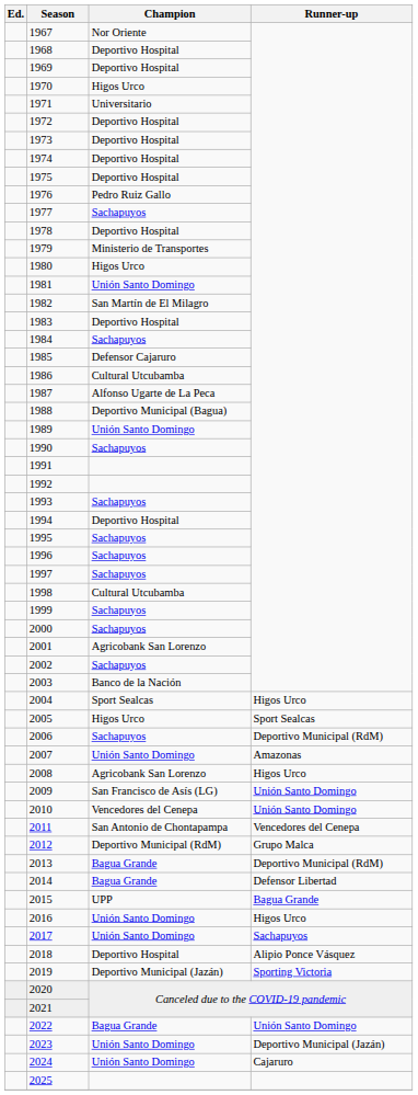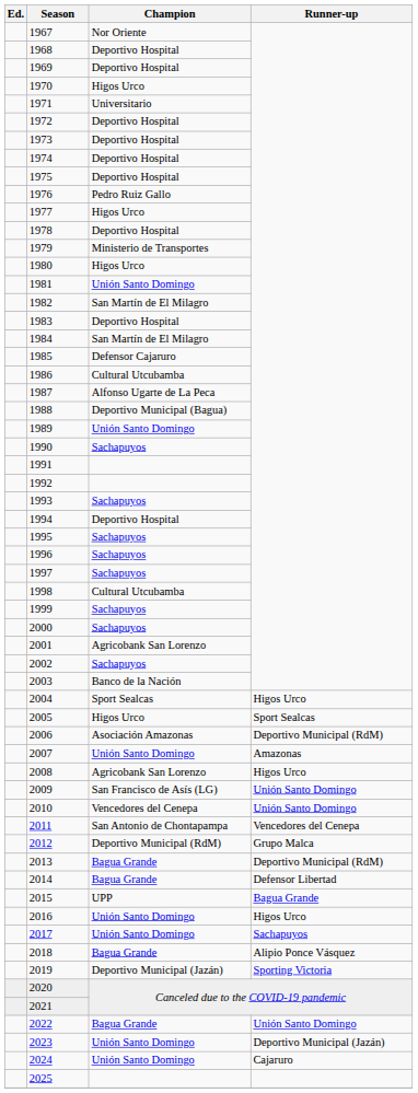 <table class="wikitable sortable">
 <tr>
 <th width=px>Ed.</th>
 <th width=80px>Season</th>
 <th width=220px>Champion</th>
 <th width=220px>Runner-up</th>
 </tr>
 <tr>
 <td></td>
 <td>1967</td>
 <td>Nor Oriente</td>
 </tr>
 <tr>
 <td></td>
 <td>1968</td>
 <td>Deportivo Hospital</td>
 </tr>
 <tr>
 <td></td>
 <td>1969</td>
 <td>Deportivo Hospital</td>
 </tr>
 <tr>
 <td></td>
 <td>1970</td>
 <td>Higos Urco</td>
 </tr>
 <tr>
 <td></td>
 <td>1971</td>
 <td>Universitario</td>
 </tr>
 <tr>
 <td></td>
 <td>1972</td>
 <td>Deportivo Hospital</td>
 </tr>
 <tr>
 <td></td>
 <td>1973</td>
 <td>Deportivo Hospital</td>
 </tr>
 <tr>
 <td></td>
 <td>1974</td>
 <td>Deportivo Hospital</td>
 </tr>
 <tr>
 <td></td>
 <td>1975</td>
 <td>Deportivo Hospital</td>
 </tr>
 <tr>
 <td></td>
 <td>1976</td>
 <td>Pedro Ruiz Gallo</td>
 </tr>
 <tr>
 <td></td>
 <td>1977</td>
-<td><a href='#'>Sachapuyos</a></td>
+<td>Higos Urco</td>
 </tr>
 <tr>
 <td></td>
 <td>1978</td>
 <td>Deportivo Hospital</td>
 </tr>
 <tr>
 <td></td>
 <td>1979</td>
 <td>Ministerio de Transportes</td>
 </tr>
 <tr>
 <td></td>
 <td>1980</td>
 <td>Higos Urco</td>
 </tr>
 <tr>
 <td></td>
 <td>1981</td>
 <td><a href='#'>Unión Santo Domingo</a></td>
 </tr>
 <tr>
 <td></td>
 <td>1982</td>
 <td>San Martín de El Milagro</td>
 </tr>
 <tr>
 <td></td>
 <td>1983</td>
 <td>Deportivo Hospital</td>
 </tr>
 <tr>
 <td></td>
 <td>1984</td>
-<td><a href='#'>Sachapuyos</a></td>
+<td>San Martín de El Milagro</td>
 </tr>
 <tr>
 <td></td>
 <td>1985</td>
 <td>Defensor Cajaruro</td>
 </tr>
 <tr>
 <td></td>
 <td>1986</td>
 <td>Cultural Utcubamba</td>
 </tr>
 <tr>
 <td></td>
 <td>1987</td>
 <td>Alfonso Ugarte de La Peca</td>
 </tr>
 <tr>
 <td></td>
 <td>1988</td>
 <td>Deportivo Municipal (Bagua)</td>
 </tr>
 <tr>
 <td></td>
 <td>1989</td>
 <td><a href='#'>Unión Santo Domingo</a></td>
 </tr>
 <tr>
 <td></td>
 <td>1990</td>
 <td><a href='#'>Sachapuyos</a></td>
 </tr>
 <tr>
 <td></td>
 <td>1991</td>
 <td></td>
 </tr>
 <tr>
 <td></td>
 <td>1992</td>
 <td></td>
 </tr>
 <tr>
 <td></td>
 <td>1993</td>
 <td><a href='#'>Sachapuyos</a></td>
 </tr>
 <tr>
 <td></td>
 <td>1994</td>
 <td>Deportivo Hospital</td>
 </tr>
 <tr>
 <td></td>
 <td>1995</td>
 <td><a href='#'>Sachapuyos</a></td>
 </tr>
 <tr>
 <td></td>
 <td>1996</td>
 <td><a href='#'>Sachapuyos</a></td>
 </tr>
 <tr>
 <td></td>
 <td>1997</td>
 <td><a href='#'>Sachapuyos</a></td>
 </tr>
 <tr>
 <td></td>
 <td>1998</td>
 <td>Cultural Utcubamba</td>
 </tr>
 <tr>
 <td></td>
 <td>1999</td>
 <td><a href='#'>Sachapuyos</a></td>
 </tr>
 <tr>
 <td></td>
 <td>2000</td>
 <td><a href='#'>Sachapuyos</a></td>
 </tr>
 <tr>
 <td></td>
 <td>2001</td>
 <td>Agricobank San Lorenzo</td>
 </tr>
 <tr>
 <td></td>
 <td>2002</td>
 <td><a href='#'>Sachapuyos</a></td>
 </tr>
 <tr>
 <td></td>
 <td>2003</td>
 <td>Banco de la Nación</td>
 </tr>
 <tr>
 <td></td>
 <td>2004</td>
 <td>Sport Sealcas</td>
 <td>Higos Urco</td>
 </tr>
 <tr>
 <td></td>
 <td>2005</td>
 <td>Higos Urco</td>
 <td>Sport Sealcas</td>
 </tr>
 <tr>
 <td></td>
 <td>2006</td>
-<td><a href='#'>Sachapuyos</a></td>
+<td>Asociación Amazonas</td>
 <td>Deportivo Municipal (RdM)</td>
 </tr>
 <tr>
 <td></td>
 <td>2007</td>
 <td><a href='#'>Unión Santo Domingo</a></td>
 <td>Amazonas</td>
 </tr>
 <tr>
 <td></td>
 <td>2008</td>
 <td>Agricobank San Lorenzo</td>
 <td>Higos Urco</td>
 </tr>
 <tr>
 <td></td>
 <td>2009</td>
 <td>San Francisco de Asís (LG)</td>
 <td><a href='#'>Unión Santo Domingo</a></td>
 </tr>
 <tr>
 <td></td>
 <td>2010</td>
 <td>Vencedores del Cenepa</td>
 <td><a href='#'>Unión Santo Domingo</a></td>
 </tr>
 <tr>
 <td></td>
 <td><a href='#'>2011</a></td>
 <td>San Antonio de Chontapampa</td>
 <td>Vencedores del Cenepa</td>
 </tr>
 <tr>
 <td></td>
 <td><a href='#'>2012</a></td>
 <td>Deportivo Municipal (RdM)</td>
 <td>Grupo Malca</td>
 </tr>
 <tr>
 <td></td>
 <td>2013</td>
 <td><a href='#'>Bagua Grande</a></td>
 <td>Deportivo Municipal (RdM)</td>
 </tr>
 <tr>
 <td></td>
 <td>2014</td>
 <td><a href='#'>Bagua Grande</a></td>
 <td>Defensor Libertad</td>
 </tr>
 <tr>
 <td></td>
 <td>2015</td>
 <td>UPP</td>
 <td><a href='#'>Bagua Grande</a></td>
 </tr>
 <tr>
 <td></td>
 <td>2016</td>
 <td><a href='#'>Unión Santo Domingo</a></td>
 <td>Higos Urco</td>
 </tr>
 <tr>
 <td></td>
 <td><a href='#'>2017</a></td>
 <td><a href='#'>Unión Santo Domingo</a></td>
 <td><a href='#'>Sachapuyos</a></td>
 </tr>
 <tr>
 <td></td>
 <td>2018</td>
-<td>Deportivo Hospital</td>
+<td><a href='#'>Bagua Grande</a></td>
 <td>Alipio Ponce Vásquez</td>
 </tr>
 <tr>
 <td></td>
 <td>2019</td>
 <td>Deportivo Municipal (Jazán)</td>
 <td><a href='#'>Sporting Victoria</a></td>
 </tr>
 <tr bgcolor=#efefef>
 <td></td>
 <td>2020</td>
 <td rowspan=2 colspan="2" align=center><em>Canceled due to the <a href='#'>COVID-19 pandemic</a></em></td>
 </tr>
 <tr bgcolor=#efefef>
 <td></td>
 <td>2021</td>
 </tr>
 <tr>
 <td></td>
 <td><a href='#'>2022</a></td>
 <td><a href='#'>Bagua Grande</a></td>
 <td><a href='#'>Unión Santo Domingo</a></td>
 </tr>
 <tr>
 <td></td>
 <td><a href='#'>2023</a></td>
 <td><a href='#'>Unión Santo Domingo</a></td>
 <td>Deportivo Municipal (Jazán)</td>
 </tr>
 <tr>
 <td></td>
 <td><a href='#'>2024</a></td>
 <td><a href='#'>Unión Santo Domingo</a></td>
 <td>Cajaruro</td>
 </tr>
 <tr>
 <td></td>
 <td><a href='#'>2025</a></td>
 <td></td>
 <td></td>
 </tr>
 <tr>
 </tr>
 </table>
